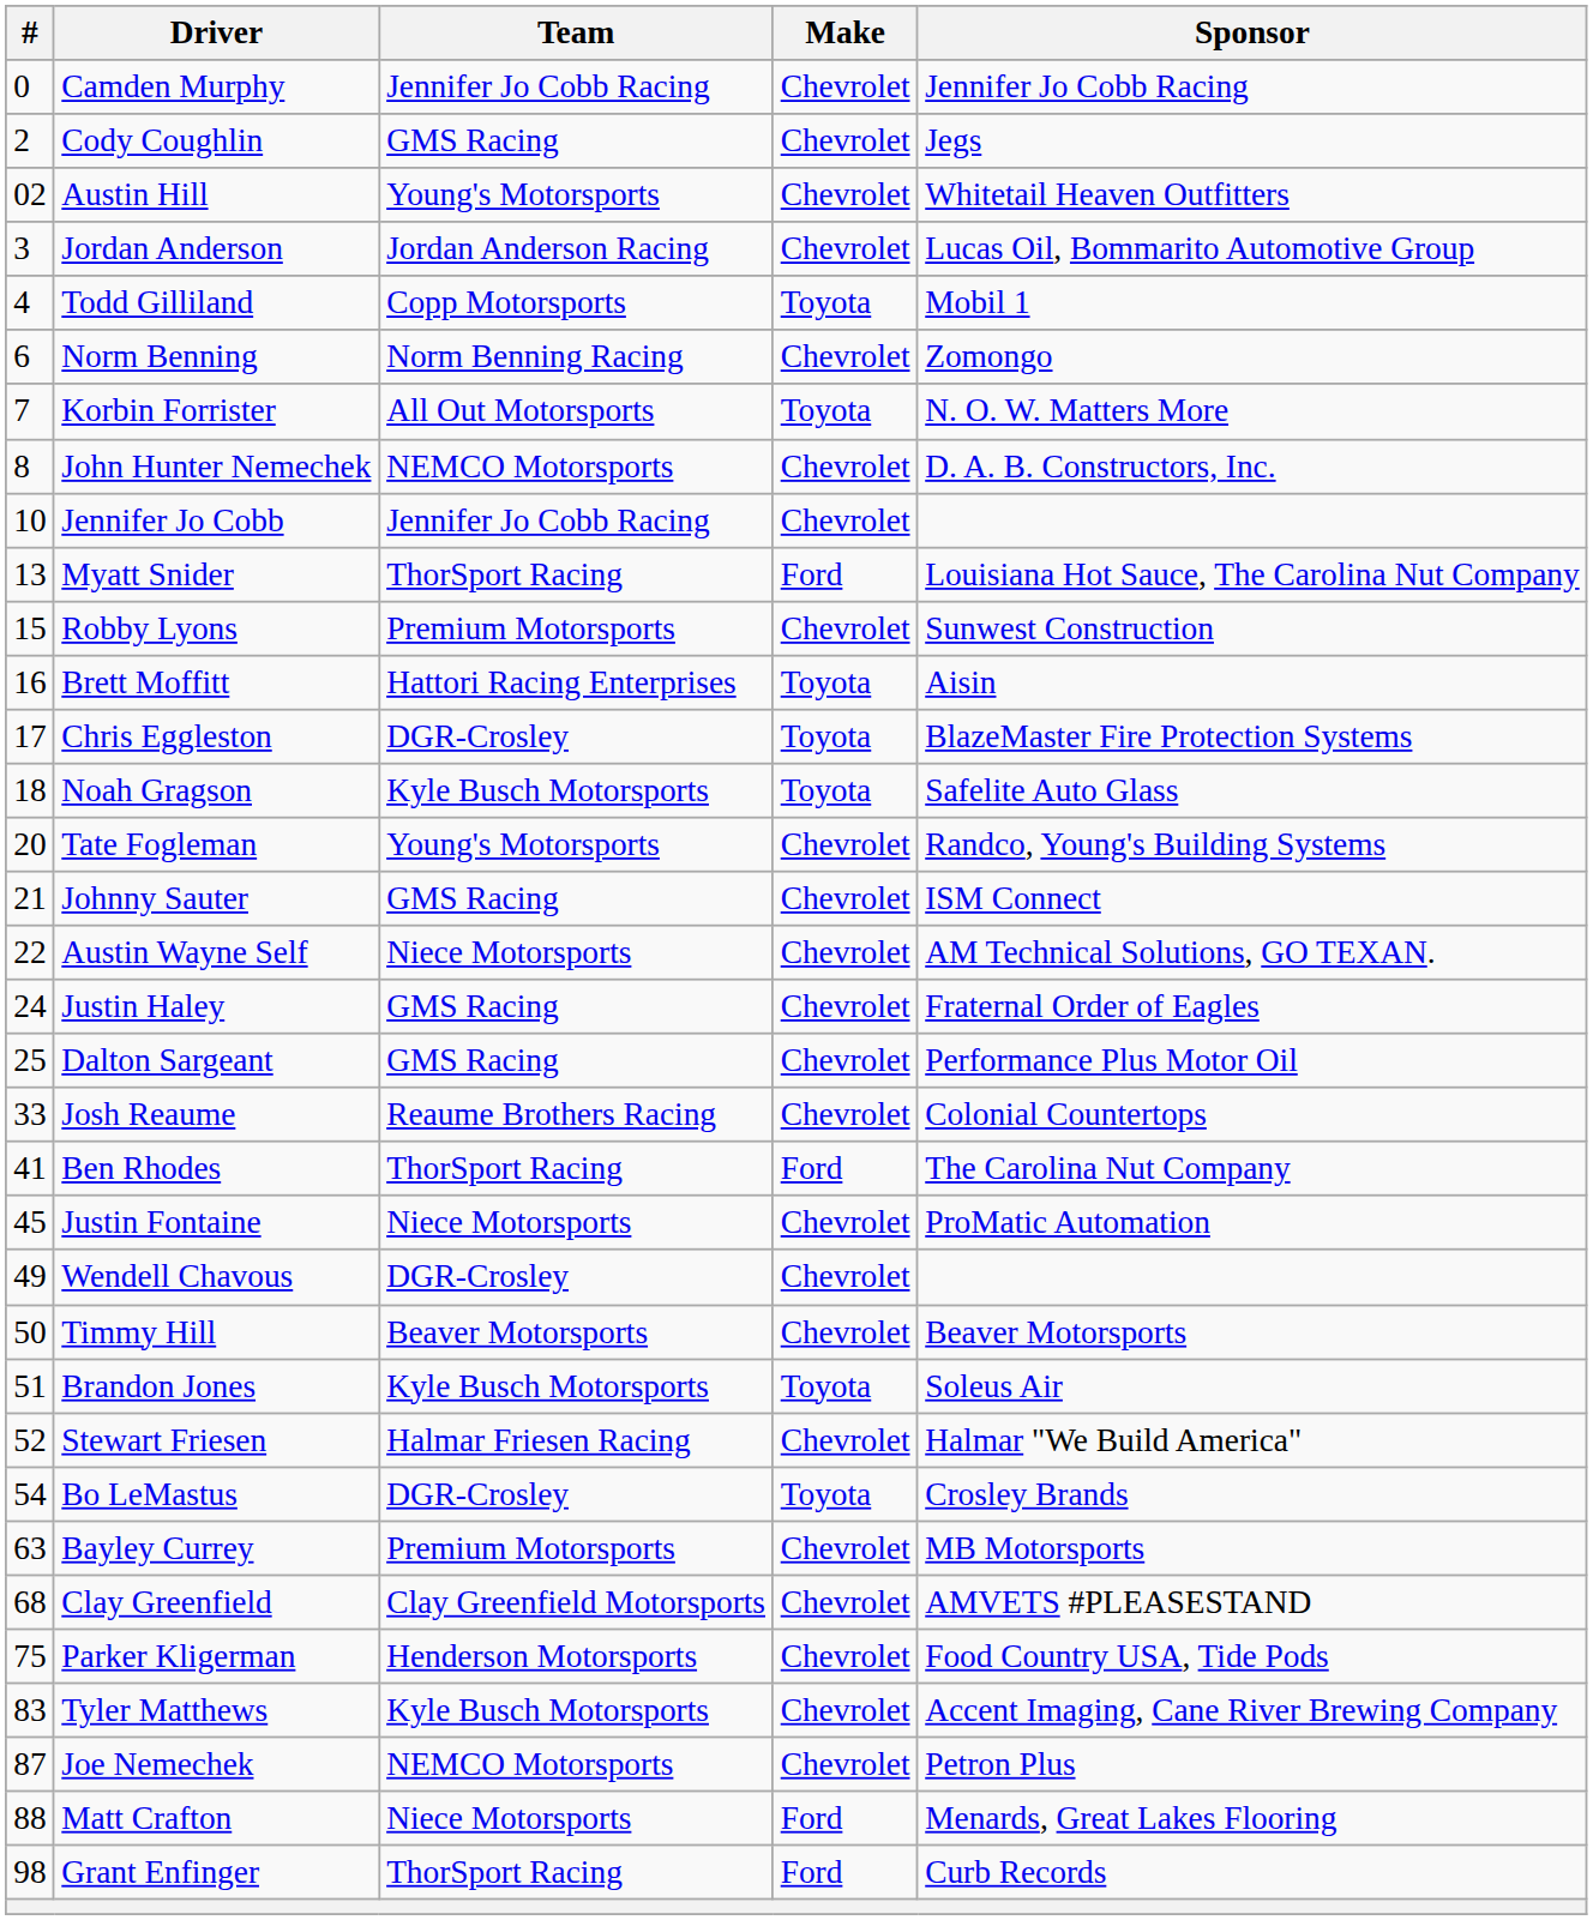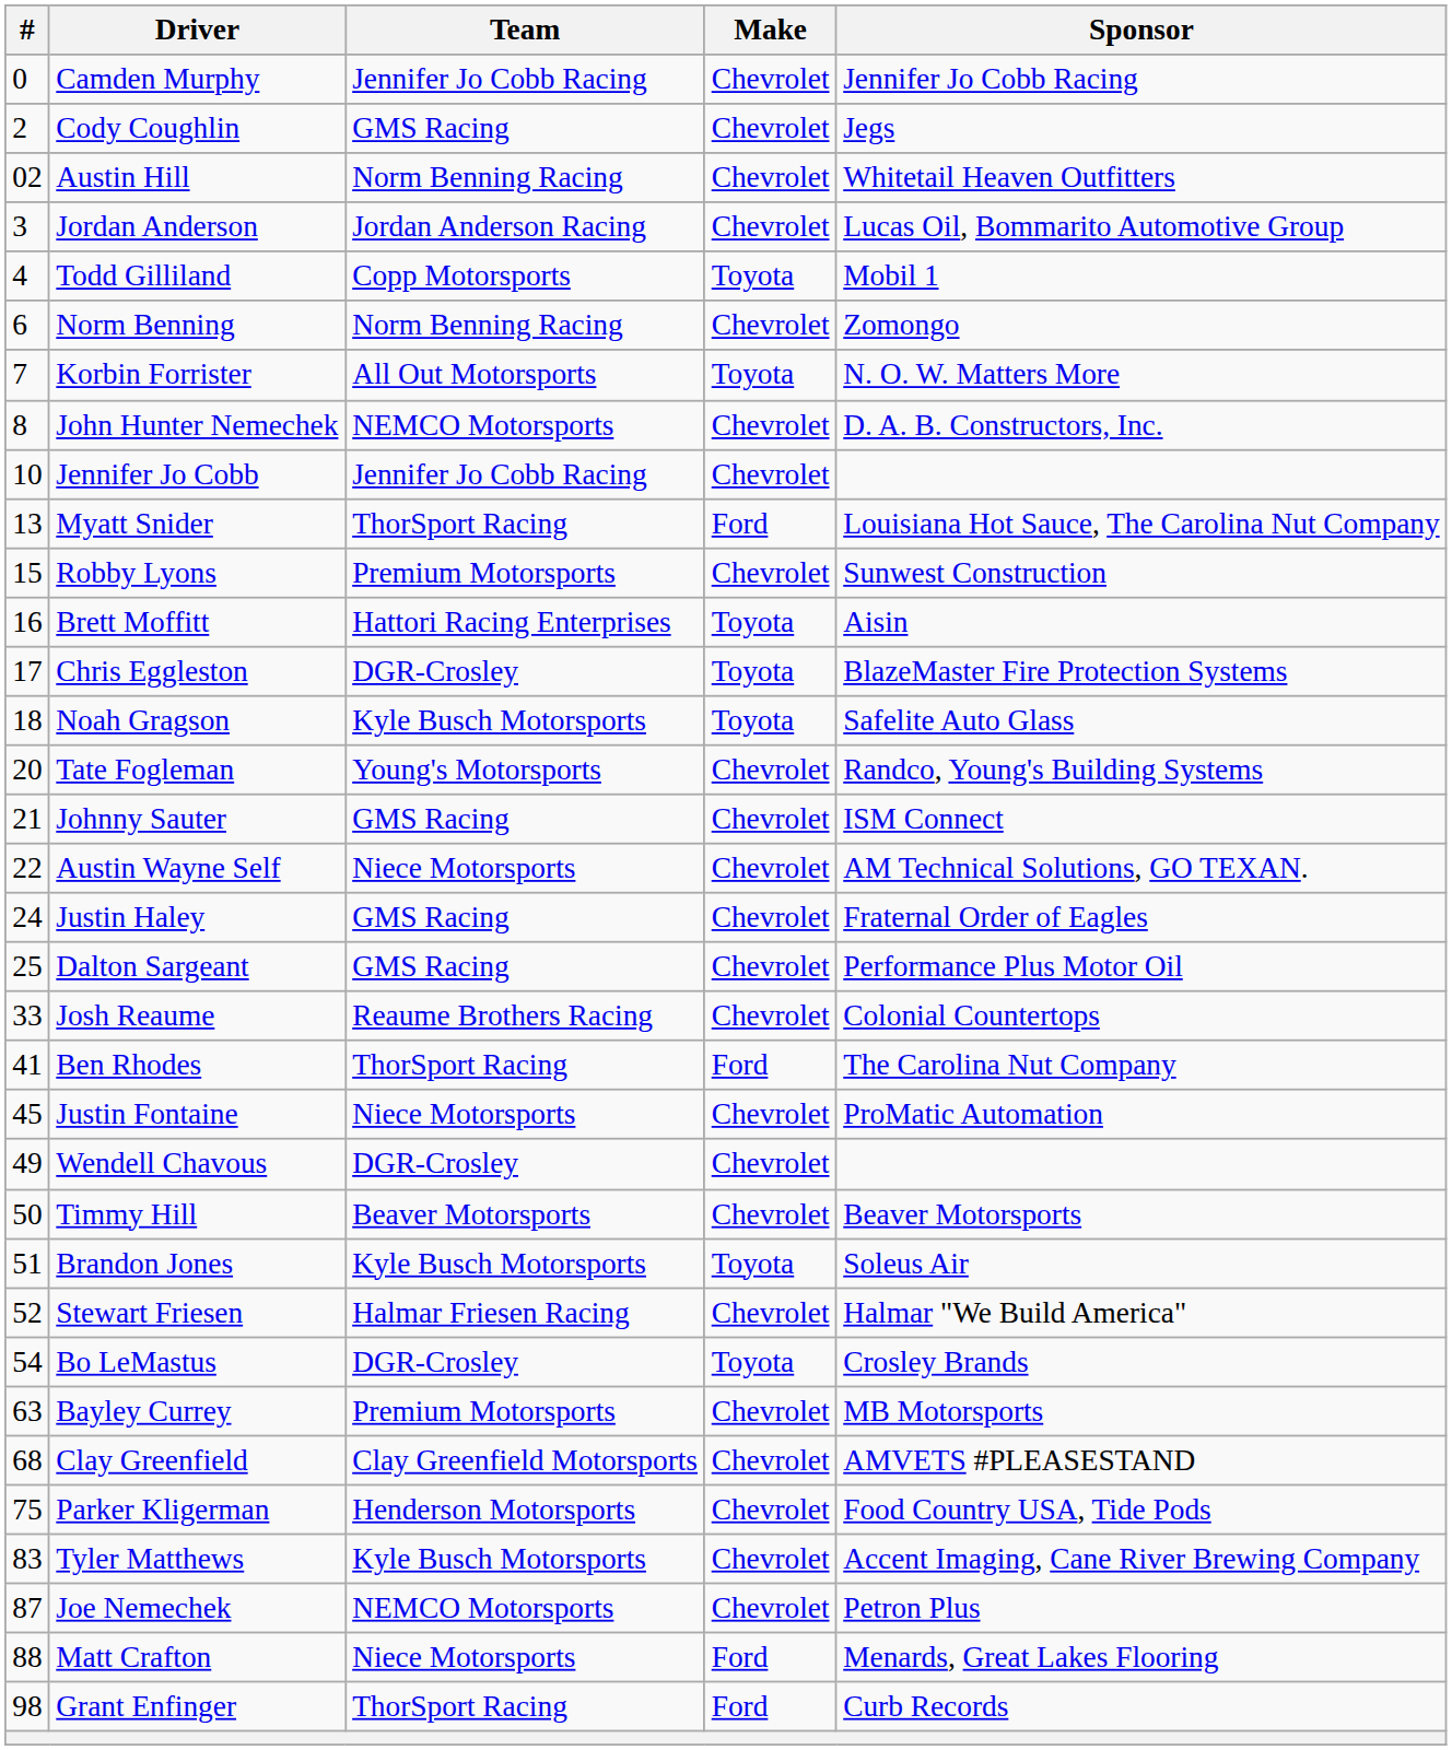 <table class="wikitable" style="font-size:95%">
 <tr>
 <th>#</th>
 <th>Driver</th>
 <th>Team</th>
 <th>Make</th>
 <th>Sponsor</th>
 </tr>
 <tr>
 <td>0</td>
 <td><a href='#'>Camden Murphy</a></td>
 <td><a href='#'>Jennifer Jo Cobb Racing</a></td>
 <td><a href='#'>Chevrolet</a></td>
 <td><a href='#'>Jennifer Jo Cobb Racing</a></td>
 </tr>
 <tr>
 <td>2</td>
 <td><a href='#'>Cody Coughlin</a></td>
 <td><a href='#'>GMS Racing</a></td>
 <td><a href='#'>Chevrolet</a></td>
 <td><a href='#'>Jegs</a></td>
 </tr>
 <tr>
 <td>02</td>
 <td><a href='#'>Austin Hill</a></td>
-<td><a href='#'>Young's Motorsports</a></td>
+<td><a href='#'>Norm Benning Racing</a></td>
 <td><a href='#'>Chevrolet</a></td>
 <td><a href='#'>Whitetail Heaven Outfitters</a></td>
 </tr>
 <tr>
 <td>3</td>
 <td><a href='#'>Jordan Anderson</a></td>
 <td><a href='#'>Jordan Anderson Racing</a></td>
 <td><a href='#'>Chevrolet</a></td>
 <td><a href='#'>Lucas Oil</a>, <a href='#'>Bommarito Automotive Group</a></td>
 </tr>
 <tr>
 <td>4</td>
 <td><a href='#'>Todd Gilliland</a></td>
 <td><a href='#'>Copp Motorsports</a></td>
 <td><a href='#'>Toyota</a></td>
 <td><a href='#'>Mobil 1</a></td>
 </tr>
 <tr>
 <td>6</td>
 <td><a href='#'>Norm Benning</a></td>
 <td><a href='#'>Norm Benning Racing</a></td>
 <td><a href='#'>Chevrolet</a></td>
 <td><a href='#'>Zomongo</a></td>
 </tr>
 <tr>
 <td>7</td>
 <td><a href='#'>Korbin Forrister</a></td>
 <td><a href='#'>All Out Motorsports</a></td>
 <td><a href='#'>Toyota</a></td>
 <td><a href='#'>N. O. W. Matters More</a></td>
 </tr>
 <tr>
 <td>8</td>
 <td><a href='#'>John Hunter Nemechek</a></td>
 <td><a href='#'>NEMCO Motorsports</a></td>
 <td><a href='#'>Chevrolet</a></td>
 <td><a href='#'>D. A. B. Constructors, Inc.</a></td>
 </tr>
 <tr>
 <td>10</td>
 <td><a href='#'>Jennifer Jo Cobb</a></td>
 <td><a href='#'>Jennifer Jo Cobb Racing</a></td>
 <td><a href='#'>Chevrolet</a></td>
 <td></td>
 </tr>
 <tr>
 <td>13</td>
 <td><a href='#'>Myatt Snider</a></td>
 <td><a href='#'>ThorSport Racing</a></td>
 <td><a href='#'>Ford</a></td>
 <td><a href='#'>Louisiana Hot Sauce</a>, <a href='#'>The Carolina Nut Company</a></td>
 </tr>
 <tr>
 <td>15</td>
 <td><a href='#'>Robby Lyons</a></td>
 <td><a href='#'>Premium Motorsports</a></td>
 <td><a href='#'>Chevrolet</a></td>
 <td><a href='#'>Sunwest Construction</a></td>
 </tr>
 <tr>
 <td>16</td>
 <td><a href='#'>Brett Moffitt</a></td>
 <td><a href='#'>Hattori Racing Enterprises</a></td>
 <td><a href='#'>Toyota</a></td>
 <td><a href='#'>Aisin</a></td>
 </tr>
 <tr>
 <td>17</td>
 <td><a href='#'>Chris Eggleston</a></td>
 <td><a href='#'>DGR-Crosley</a></td>
 <td><a href='#'>Toyota</a></td>
 <td><a href='#'>BlazeMaster Fire Protection Systems</a></td>
 </tr>
 <tr>
 <td>18</td>
 <td><a href='#'>Noah Gragson</a></td>
 <td><a href='#'>Kyle Busch Motorsports</a></td>
 <td><a href='#'>Toyota</a></td>
 <td><a href='#'>Safelite Auto Glass</a></td>
 </tr>
 <tr>
 <td>20</td>
 <td><a href='#'>Tate Fogleman</a></td>
 <td><a href='#'>Young's Motorsports</a></td>
 <td><a href='#'>Chevrolet</a></td>
 <td><a href='#'>Randco</a>, <a href='#'>Young's Building Systems</a></td>
 </tr>
 <tr>
 <td>21</td>
 <td><a href='#'>Johnny Sauter</a></td>
 <td><a href='#'>GMS Racing</a></td>
 <td><a href='#'>Chevrolet</a></td>
 <td><a href='#'>ISM Connect</a></td>
 </tr>
 <tr>
 <td>22</td>
 <td><a href='#'>Austin Wayne Self</a></td>
 <td><a href='#'>Niece Motorsports</a></td>
 <td><a href='#'>Chevrolet</a></td>
 <td><a href='#'>AM Technical Solutions</a>, <a href='#'>GO TEXAN</a>.</td>
 </tr>
 <tr>
 <td>24</td>
 <td><a href='#'>Justin Haley</a></td>
 <td><a href='#'>GMS Racing</a></td>
 <td><a href='#'>Chevrolet</a></td>
 <td><a href='#'>Fraternal Order of Eagles</a></td>
 </tr>
 <tr>
 <td>25</td>
 <td><a href='#'>Dalton Sargeant</a></td>
 <td><a href='#'>GMS Racing</a></td>
 <td><a href='#'>Chevrolet</a></td>
 <td><a href='#'>Performance Plus Motor Oil</a></td>
 </tr>
 <tr>
 <td>33</td>
 <td><a href='#'>Josh Reaume</a></td>
 <td><a href='#'>Reaume Brothers Racing</a></td>
 <td><a href='#'>Chevrolet</a></td>
 <td><a href='#'>Colonial Countertops</a></td>
 </tr>
 <tr>
 <td>41</td>
 <td><a href='#'>Ben Rhodes</a></td>
 <td><a href='#'>ThorSport Racing</a></td>
 <td><a href='#'>Ford</a></td>
 <td><a href='#'>The Carolina Nut Company</a></td>
 </tr>
 <tr>
 <td>45</td>
 <td><a href='#'>Justin Fontaine</a></td>
 <td><a href='#'>Niece Motorsports</a></td>
 <td><a href='#'>Chevrolet</a></td>
 <td><a href='#'>ProMatic Automation</a></td>
 </tr>
 <tr>
 <td>49</td>
 <td><a href='#'>Wendell Chavous</a></td>
 <td><a href='#'>DGR-Crosley</a></td>
 <td><a href='#'>Chevrolet</a></td>
 <td></td>
 </tr>
 <tr>
 <td>50</td>
 <td><a href='#'>Timmy Hill</a></td>
 <td><a href='#'>Beaver Motorsports</a></td>
 <td><a href='#'>Chevrolet</a></td>
 <td><a href='#'>Beaver Motorsports</a></td>
 </tr>
 <tr>
 <td>51</td>
 <td><a href='#'>Brandon Jones</a></td>
 <td><a href='#'>Kyle Busch Motorsports</a></td>
 <td><a href='#'>Toyota</a></td>
 <td><a href='#'>Soleus Air</a></td>
 </tr>
 <tr>
 <td>52</td>
 <td><a href='#'>Stewart Friesen</a></td>
 <td><a href='#'>Halmar Friesen Racing</a></td>
 <td><a href='#'>Chevrolet</a></td>
 <td><a href='#'>Halmar</a> "We Build America"</td>
 </tr>
 <tr>
 <td>54</td>
 <td><a href='#'>Bo LeMastus</a></td>
 <td><a href='#'>DGR-Crosley</a></td>
 <td><a href='#'>Toyota</a></td>
 <td><a href='#'>Crosley Brands</a></td>
 </tr>
 <tr>
 <td>63</td>
 <td><a href='#'>Bayley Currey</a></td>
 <td><a href='#'>Premium Motorsports</a></td>
 <td><a href='#'>Chevrolet</a></td>
 <td><a href='#'>MB Motorsports</a></td>
 </tr>
 <tr>
 <td>68</td>
 <td><a href='#'>Clay Greenfield</a></td>
 <td><a href='#'>Clay Greenfield Motorsports</a></td>
 <td><a href='#'>Chevrolet</a></td>
 <td><a href='#'>AMVETS</a> #PLEASESTAND</td>
 </tr>
 <tr>
 <td>75</td>
 <td><a href='#'>Parker Kligerman</a></td>
 <td><a href='#'>Henderson Motorsports</a></td>
 <td><a href='#'>Chevrolet</a></td>
 <td><a href='#'>Food Country USA</a>, <a href='#'>Tide Pods</a></td>
 </tr>
 <tr>
 <td>83</td>
 <td><a href='#'>Tyler Matthews</a></td>
 <td><a href='#'>Kyle Busch Motorsports</a></td>
 <td><a href='#'>Chevrolet</a></td>
 <td><a href='#'>Accent Imaging</a>, <a href='#'>Cane River Brewing Company</a></td>
 </tr>
 <tr>
 <td>87</td>
 <td><a href='#'>Joe Nemechek</a></td>
 <td><a href='#'>NEMCO Motorsports</a></td>
 <td><a href='#'>Chevrolet</a></td>
 <td><a href='#'>Petron Plus</a></td>
 </tr>
 <tr>
 <td>88</td>
 <td><a href='#'>Matt Crafton</a></td>
 <td><a href='#'>Niece Motorsports</a></td>
 <td><a href='#'>Ford</a></td>
 <td><a href='#'>Menards</a>, <a href='#'>Great Lakes Flooring</a></td>
 </tr>
 <tr>
 <td>98</td>
 <td><a href='#'>Grant Enfinger</a></td>
 <td><a href='#'>ThorSport Racing</a></td>
 <td><a href='#'>Ford</a></td>
 <td><a href='#'>Curb Records</a></td>
 </tr>
 <tr>
 <th colspan="5"></th>
 </tr>
 </table>
